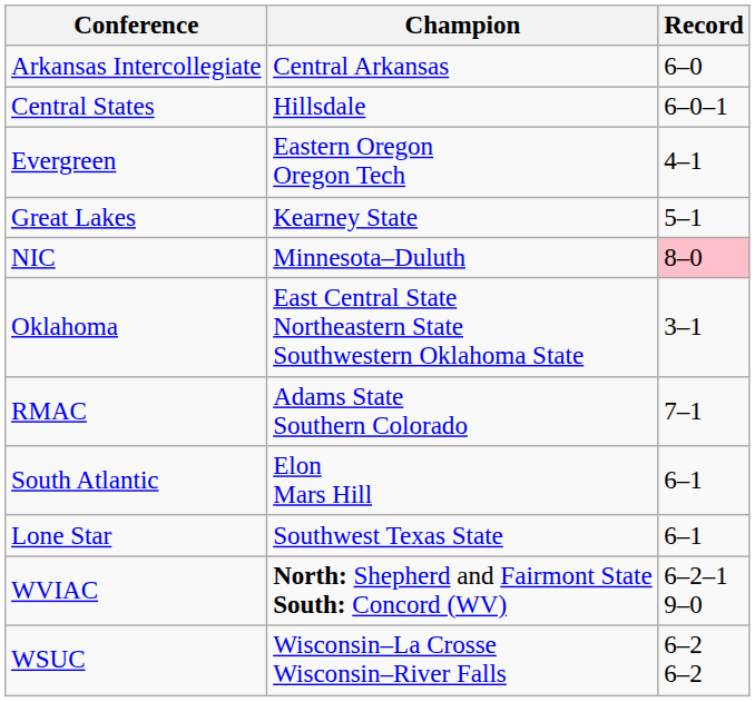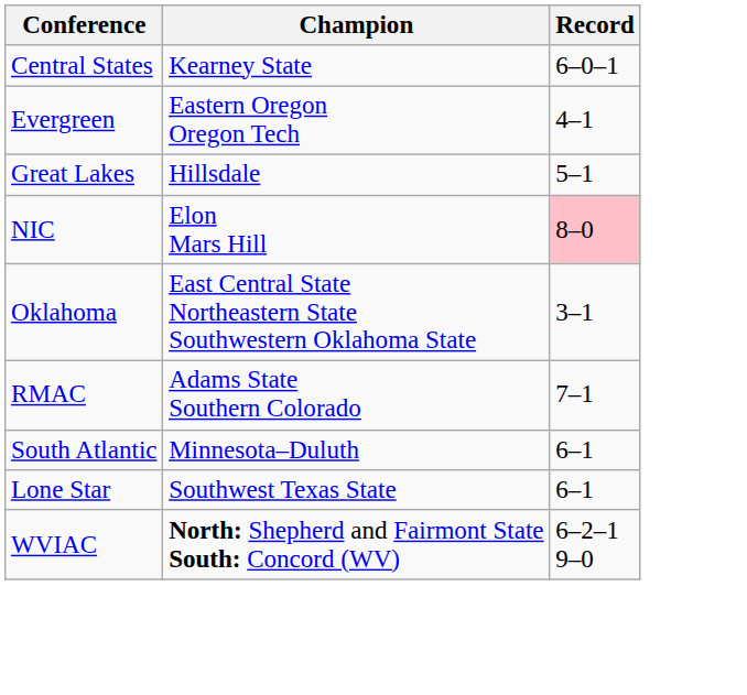 <table class="wikitable">
 <tr>
 <th>Conference</th>
 <th>Champion</th>
 <th>Record</th>
 </tr>
 <tr>
-<td><a href='#'>Arkansas Intercollegiate</a></td>
-<td><a href='#'>Central Arkansas</a></td>
-<td>6–0</td>
-</tr>
-<tr>
 <td><a href='#'>Central States</a></td>
-<td><a href='#'>Hillsdale</a></td>
+<td><a href='#'>Kearney State</a></td>
 <td>6–0–1</td>
 </tr>
 <tr>
 <td><a href='#'>Evergreen</a></td>
 <td><a href='#'>Eastern Oregon</a><br><a href='#'>Oregon Tech</a></td>
 <td>4–1</td>
 </tr>
 <tr>
 <td><a href='#'>Great Lakes</a></td>
-<td><a href='#'>Kearney State</a></td>
+<td><a href='#'>Hillsdale</a></td>
 <td>5–1</td>
 </tr>
 <tr>
 <td><a href='#'>NIC</a></td>
-<td><a href='#'>Minnesota–Duluth</a></td>
+<td><a href='#'>Elon</a><br><a href='#'>Mars Hill</a></td>
 <td style="background: pink;">8–0</td>
 </tr>
 <tr>
 <td><a href='#'>Oklahoma</a></td>
 <td><a href='#'>East Central State</a><br><a href='#'>Northeastern State</a><br><a href='#'>Southwestern Oklahoma State</a></td>
 <td>3–1</td>
 </tr>
 <tr>
 <td><a href='#'>RMAC</a></td>
 <td><a href='#'>Adams State</a><br><a href='#'>Southern Colorado</a></td>
 <td>7–1</td>
 </tr>
 <tr>
 <td><a href='#'>South Atlantic</a></td>
-<td><a href='#'>Elon</a><br><a href='#'>Mars Hill</a></td>
+<td><a href='#'>Minnesota–Duluth</a></td>
 <td>6–1</td>
 </tr>
 <tr>
 <td><a href='#'>Lone Star</a></td>
 <td><a href='#'>Southwest Texas State</a></td>
 <td>6–1</td>
 </tr>
 <tr>
 <td><a href='#'>WVIAC</a></td>
 <td><strong>North:</strong> <a href='#'>Shepherd</a> and <a href='#'>Fairmont State</a><br><strong>South:</strong> <a href='#'>Concord (WV)</a></td>
 <td>6–2–1<br>9–0</td>
 </tr>
-<tr>
-<td><a href='#'>WSUC</a></td>
-<td><a href='#'>Wisconsin–La Crosse</a><br><a href='#'>Wisconsin–River Falls</a></td>
-<td>6–2<br>6–2</td>
-</tr>
 </table>
